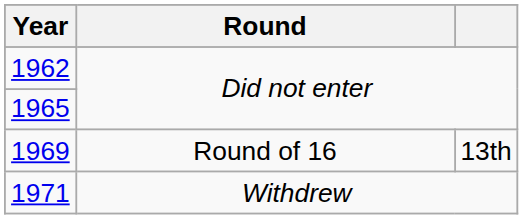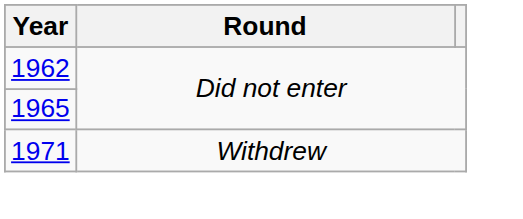 <table class="wikitable" style="text-align: center; font-size:90%">
 <tr>
 <th>Year</th>
 <th style="width:200px">Round</th>
 <th></th>
 </tr>
 <tr>
 <td><a href='#'>1962</a></td>
 <td colspan="2" rowspan="2"><em>Did not enter</em></td>
 </tr>
 <tr>
 <td><a href='#'>1965</a></td>
 </tr>
 <tr>
-<td><a href='#'>1969</a></td>
-<td>Round of 16</td>
-<td>13th</td>
-</tr>
-<tr>
 <td><a href='#'>1971</a></td>
 <td colspan="2"><em>Withdrew</em></td>
 </tr>
 </table>
